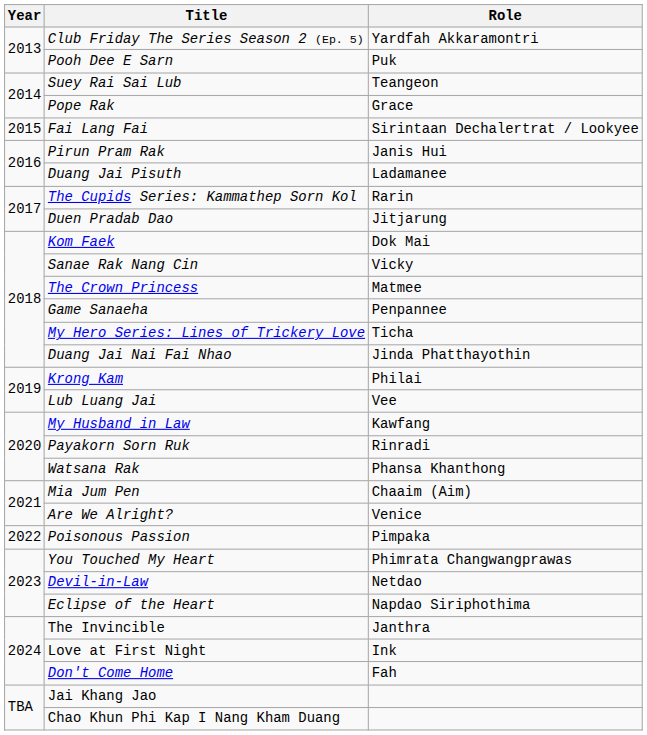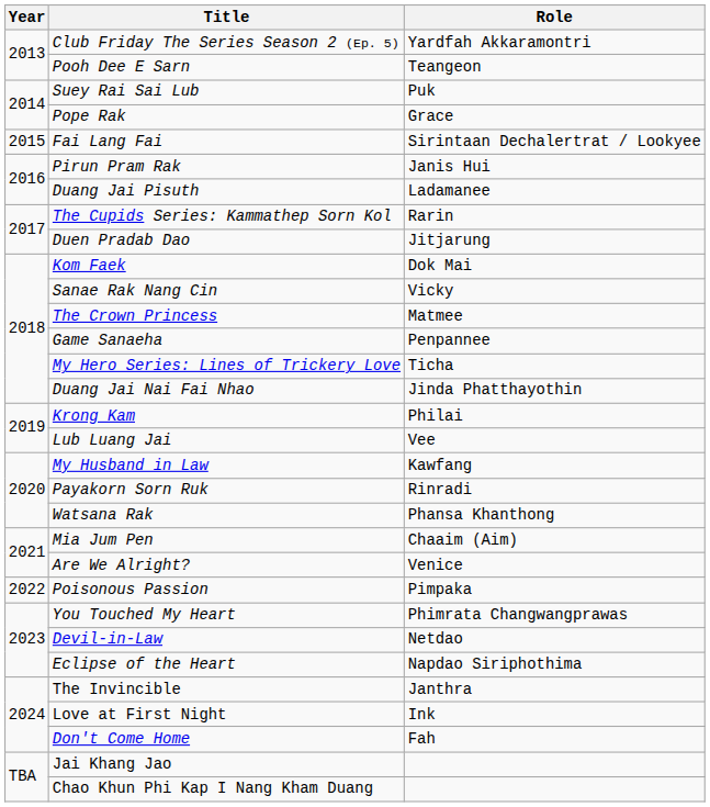 <table class="wikitable">
 <tr>
 <th>Year</th>
 <th>Title</th>
 <th>Role</th>
 </tr>
 <tr>
 <td rowspan="2">2013</td>
 <td><em>Club Friday The Series Season 2</em>  <small>(Ep. 5)</small></td>
 <td>Yardfah Akkaramontri</td>
 </tr>
 <tr>
 <td><em>Pooh Dee E Sarn</em></td>
-<td>Puk</td>
+<td>Teangeon</td>
 </tr>
 <tr>
 <td rowspan="2">2014</td>
 <td><em>Suey Rai Sai Lub</em></td>
-<td>Teangeon</td>
+<td>Puk</td>
 </tr>
 <tr>
 <td><em>Pope Rak</em></td>
 <td>Grace</td>
 </tr>
 <tr>
 <td>2015</td>
 <td><em>Fai Lang Fai</em></td>
 <td>Sirintaan Dechalertrat / Lookyee</td>
 </tr>
 <tr>
 <td rowspan="2">2016</td>
 <td><em>Pirun Pram Rak</em></td>
 <td>Janis Hui</td>
 </tr>
 <tr>
 <td><em>Duang Jai Pisuth</em></td>
 <td>Ladamanee</td>
 </tr>
 <tr>
 <td rowspan="2">2017</td>
 <td><em><a href='#'>The Cupids</a> Series: Kammathep Sorn Kol</em></td>
 <td>Rarin</td>
 </tr>
 <tr>
 <td><em>Duen Pradab Dao</em></td>
 <td>Jitjarung</td>
 </tr>
 <tr>
 <td rowspan="6">2018</td>
 <td><em><a href='#'>Kom Faek</a></em></td>
 <td>Dok Mai</td>
 </tr>
 <tr>
 <td><em>Sanae Rak Nang Cin</em></td>
 <td>Vicky</td>
 </tr>
 <tr>
 <td><em><a href='#'>The Crown Princess</a></em></td>
 <td>Matmee</td>
 </tr>
 <tr>
 <td><em>Game Sanaeha</em></td>
 <td>Penpannee</td>
 </tr>
 <tr>
 <td><em> <a href='#'>My Hero Series: Lines of Trickery Love</a></em></td>
 <td>Ticha</td>
 </tr>
 <tr>
 <td><em>Duang Jai Nai Fai Nhao</em></td>
 <td>Jinda Phatthayothin</td>
 </tr>
 <tr>
 <td rowspan="2">2019</td>
 <td><em> <a href='#'>Krong Kam</a></em></td>
 <td>Philai</td>
 </tr>
 <tr>
 <td><em>Lub Luang Jai</em></td>
 <td>Vee</td>
 </tr>
 <tr>
 <td rowspan="3">2020</td>
 <td><em><a href='#'>My Husband in Law</a> </em></td>
 <td>Kawfang</td>
 </tr>
 <tr>
 <td><em>Payakorn Sorn Ruk</em></td>
 <td>Rinradi</td>
 </tr>
 <tr>
 <td><em>Watsana Rak </em></td>
 <td>Phansa Khanthong</td>
 </tr>
 <tr>
 <td rowspan="2">2021</td>
 <td><em>Mia Jum Pen</em></td>
 <td>Chaaim (Aim)</td>
 </tr>
 <tr>
 <td><em>Are We Alright?</em></td>
 <td>Venice</td>
 </tr>
 <tr>
 <td>2022</td>
 <td><em>Poisonous Passion</em></td>
 <td>Pimpaka</td>
 </tr>
 <tr>
 <td rowspan="3">2023</td>
 <td><em>You Touched My Heart</em></td>
 <td>Phimrata Changwangprawas</td>
 </tr>
 <tr>
 <td><em><a href='#'>Devil-in-Law</a></em></td>
 <td>Netdao</td>
 </tr>
 <tr>
 <td><em>Eclipse of the Heart</em></td>
 <td>Napdao Siriphothima</td>
 </tr>
 <tr>
 <td rowspan="3">2024</td>
 <td>The Invincible</td>
 <td>Janthra</td>
 </tr>
 <tr>
 <td>Love at First Night</td>
 <td>Ink</td>
 </tr>
 <tr>
 <td><em><a href='#'>Don't Come Home</a></em></td>
 <td>Fah</td>
 </tr>
 <tr>
 <td rowspan="2">TBA</td>
 <td>Jai Khang Jao</td>
 <td></td>
 </tr>
 <tr>
 <td>Chao Khun Phi Kap I Nang Kham Duang</td>
 <td></td>
 </tr>
 </table>
